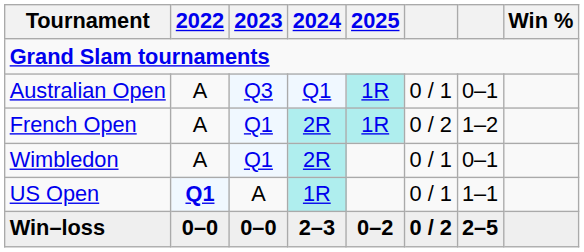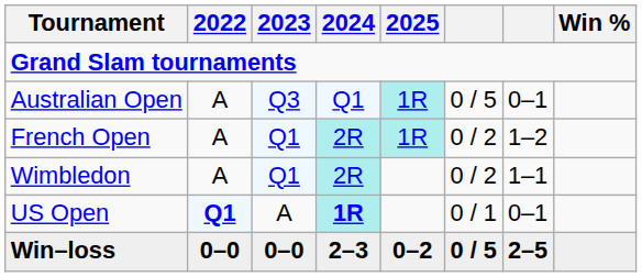 <table class="wikitable" style=text-align:center>
 <tr>
 <th>Tournament</th>
 <th><a href='#'>2022</a></th>
 <th><a href='#'>2023</a></th>
 <th><a href='#'>2024</a></th>
 <th><a href='#'>2025</a></th>
 <th></th>
 <th></th>
 <th>Win %</th>
 </tr>
 <tr>
 <td colspan="10" align="left"><strong><a href='#'>Grand Slam tournaments</a></strong></td>
 </tr>
 <tr>
 <td align=left><a href='#'>Australian Open</a></td>
 <td>A</td>
 <td bgcolor=f0f8ff><a href='#'>Q3</a></td>
 <td bgcolor=f0f8ff><a href='#'>Q1</a></td>
 <td bgcolor=afeeee><a href='#'>1R</a></td>
-<td>0 / 1</td>
+<td>0 / 5</td>
 <td>0–1</td>
 <td></td>
 </tr>
 <tr>
 <td align=left><a href='#'>French Open</a></td>
 <td>A</td>
 <td bgcolor=f0f8ff><a href='#'>Q1</a></td>
 <td bgcolor=afeeee><a href='#'>2R</a></td>
 <td bgcolor=afeeee><a href='#'>1R</a></td>
 <td>0 / 2</td>
 <td>1–2</td>
 <td></td>
 </tr>
 <tr>
 <td align=left><a href='#'>Wimbledon</a></td>
 <td>A</td>
 <td bgcolor=f0f8ff><a href='#'>Q1</a></td>
 <td bgcolor=afeeee><a href='#'>2R</a></td>
 <td></td>
-<td>0 / 1</td>
-<td>0–1</td>
+<td>0 / 2</td>
+<td>1–1</td>
 <td></td>
 </tr>
 <tr>
 <td align=left><a href='#'>US Open</a></td>
 <td bgcolor=f0f8ff><strong><a href='#'>Q1</a></strong></td>
 <td>A</td>
-<td bgcolor=afeeee><a href='#'>1R</a></td>
+<td bgcolor=afeeee><strong><a href='#'>1R</a></strong></td>
 <td></td>
 <td>0 / 1</td>
-<td>1–1</td>
+<td>0–1</td>
 <td></td>
 </tr>
 <tr style=background:#efefef;font-weight:bold>
 <td align=left>Win–loss</td>
 <td>0–0</td>
 <td>0–0</td>
 <td>2–3</td>
 <td>0–2</td>
-<td>0 / 2</td>
+<td>0 / 5</td>
 <td>2–5</td>
 <td></td>
 </tr>
 </table>
